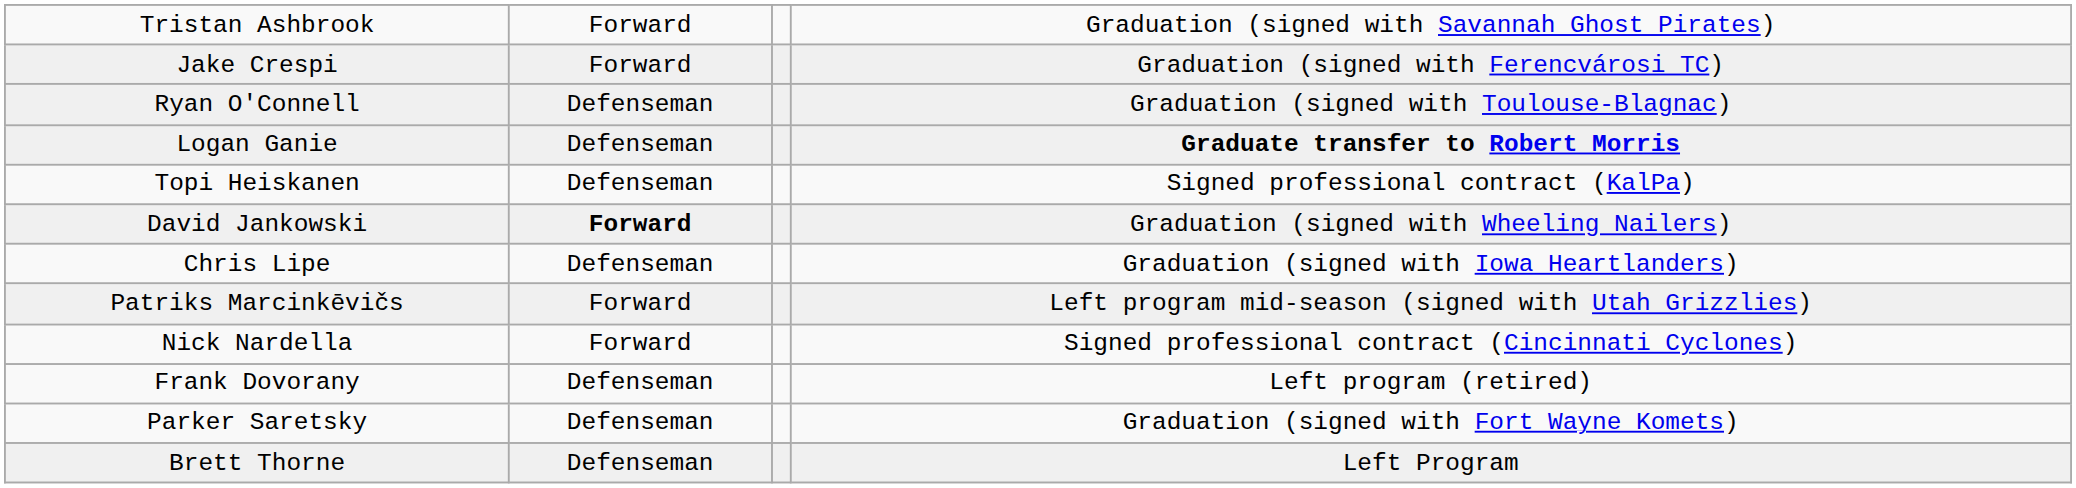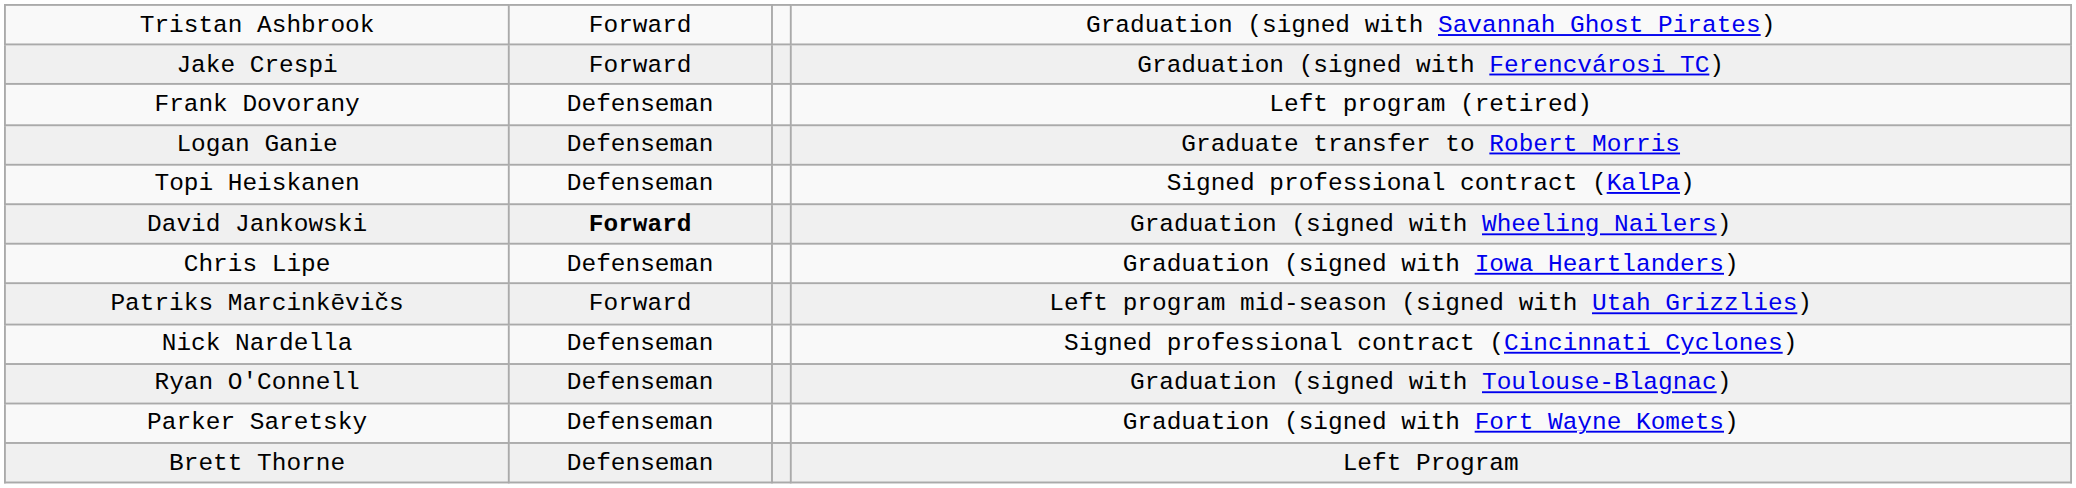 <table class="wikitable" width=1100>
 <tr align="center" bgcolor="">
 <td>Tristan Ashbrook</td>
 <td>Forward</td>
 <td></td>
 <td>Graduation (signed with <a href='#'>Savannah Ghost Pirates</a>)</td>
 </tr>
 <tr align="center" bgcolor="f0f0f0">
 <td>Jake Crespi</td>
 <td>Forward</td>
 <td></td>
 <td>Graduation (signed with <a href='#'>Ferencvárosi TC</a>)</td>
 </tr>
-<tr align="center" bgcolor="f0f0f0">
-<td>Ryan O'Connell</td>
+<tr align="center" bgcolor="">
+<td>Frank Dovorany</td>
 <td>Defenseman</td>
 <td></td>
-<td>Graduation (signed with <a href='#'>Toulouse-Blagnac</a>)</td>
+<td>Left program (retired)</td>
 </tr>
 <tr align="center" bgcolor="f0f0f0">
 <td>Logan Ganie</td>
 <td>Defenseman</td>
 <td></td>
-<td><strong>Graduate transfer to <a href='#'>Robert Morris</a></strong></td>
+<td>Graduate transfer to <a href='#'>Robert Morris</a></td>
 </tr>
 <tr align="center" bgcolor="">
 <td>Topi Heiskanen</td>
 <td>Defenseman</td>
 <td></td>
 <td>Signed professional contract (<a href='#'>KalPa</a>)</td>
 </tr>
 <tr align="center" bgcolor="f0f0f0">
 <td>David Jankowski</td>
 <td><strong>Forward</strong></td>
 <td></td>
 <td>Graduation (signed with <a href='#'>Wheeling Nailers</a>)</td>
 </tr>
 <tr align="center" bgcolor="">
 <td>Chris Lipe</td>
 <td>Defenseman</td>
 <td></td>
 <td>Graduation (signed with <a href='#'>Iowa Heartlanders</a>)</td>
 </tr>
 <tr align="center" bgcolor="f0f0f0">
 <td>Patriks Marcinkēvičs</td>
 <td>Forward</td>
 <td></td>
 <td>Left program mid-season (signed with <a href='#'>Utah Grizzlies</a>)</td>
 </tr>
 <tr align="center" bgcolor="">
 <td>Nick Nardella</td>
-<td>Forward</td>
+<td>Defenseman</td>
 <td></td>
 <td>Signed professional contract (<a href='#'>Cincinnati Cyclones</a>)</td>
 </tr>
-<tr align="center" bgcolor="">
-<td>Frank Dovorany</td>
+<tr align="center" bgcolor="f0f0f0">
+<td>Ryan O'Connell</td>
 <td>Defenseman</td>
 <td></td>
-<td>Left program (retired)</td>
+<td>Graduation (signed with <a href='#'>Toulouse-Blagnac</a>)</td>
 </tr>
 <tr align="center" bgcolor="">
 <td>Parker Saretsky</td>
 <td>Defenseman</td>
 <td></td>
 <td>Graduation (signed with <a href='#'>Fort Wayne Komets</a>)</td>
 </tr>
 <tr align="center" bgcolor="f0f0f0">
 <td>Brett Thorne</td>
 <td>Defenseman</td>
 <td></td>
 <td>Left Program</td>
 </tr>
 </table>
